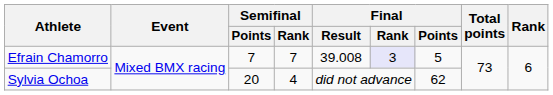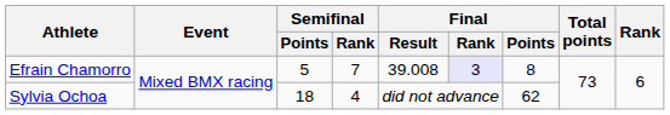 <table class="wikitable" style="text-align:center;font-size:90%">
 <tr>
 <th rowspan=2>Athlete</th>
 <th rowspan=2>Event</th>
 <th colspan=2>Semifinal</th>
 <th colspan=3>Final</th>
 <th rowspan=2>Total<br>points</th>
 <th rowspan=2>Rank</th>
 </tr>
 <tr style="font-size:95%">
 <th>Points</th>
 <th>Rank</th>
 <th>Result</th>
 <th>Rank</th>
 <th>Points</th>
 </tr>
 <tr>
 <td align=left><a href='#'>Efrain Chamorro</a></td>
 <td rowspan=2><a href='#'>Mixed BMX racing</a></td>
-<td>7</td>
+<td>5</td>
 <td>7</td>
 <td>39.008</td>
 <td style="background: lavender;">3</td>
-<td>5</td>
+<td>8</td>
 <td rowspan=2>73</td>
 <td rowspan=2>6</td>
 </tr>
 <tr>
 <td align=left><a href='#'>Sylvia Ochoa</a></td>
-<td>20</td>
+<td>18</td>
 <td>4</td>
 <td Colspan=2><em>did not advance</em></td>
 <td>62</td>
 </tr>
 </table>
